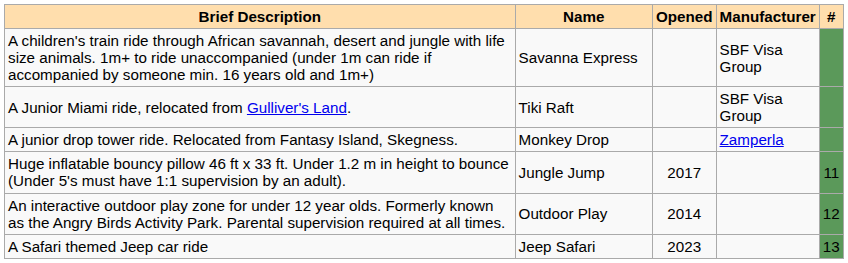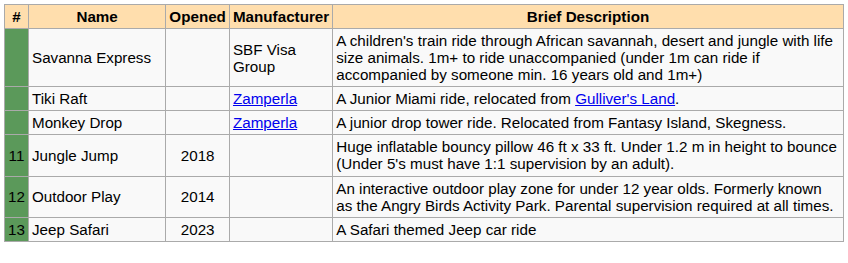 <table class="wikitable" width="95%" border="1" style="font-size: 95%">
 <tr>
-<th style="background:#ffdead" width="70%">Brief Description</th>
+<th style="background:#ffdead" width="2%">#</th>
 <th style="background:#ffdead" width="18%">Name</th>
 <th style="background:#ffdead" width="5%">Opened</th>
 <th style="background:#ffdead" width="5%">Manufacturer</th>
-<th style="background:#ffdead" width="2%">#</th>
+<th style="background:#ffdead" width="70%">Brief Description</th>
 </tr>
 <tr>
-<td>A children's train ride through African savannah, desert and jungle with life size animals. 1m+ to ride unaccompanied (under 1m can ride if accompanied by someone min. 16 years old and 1m+)</td>
+<td bgcolor="5B995A" height="10px"></td>
 <td>Savanna Express</td>
 <td></td>
 <td>SBF Visa Group</td>
-<td bgcolor="5B995A" height="10px"></td>
+<td>A children's train ride through African savannah, desert and jungle with life size animals. 1m+ to ride unaccompanied (under 1m can ride if accompanied by someone min. 16 years old and 1m+)</td>
 </tr>
 <tr>
-<td>A Junior Miami ride, relocated from <a href='#'>Gulliver's Land</a>.</td>
+<td bgcolor="5B995A" height="10px"></td>
 <td>Tiki Raft</td>
 <td></td>
-<td>SBF Visa Group</td>
-<td bgcolor="5B995A" height="10px"></td>
+<td><a href='#'>Zamperla</a></td>
+<td>A Junior Miami ride, relocated from <a href='#'>Gulliver's Land</a>.</td>
 </tr>
 <tr>
-<td>A junior drop tower ride. Relocated from Fantasy Island, Skegness.</td>
+<td bgcolor="5B995A" height="10px"></td>
 <td>Monkey Drop</td>
 <td></td>
 <td><a href='#'>Zamperla</a></td>
-<td bgcolor="5B995A" height="10px"></td>
+<td>A junior drop tower ride. Relocated from Fantasy Island, Skegness.</td>
 </tr>
 <tr>
+<td bgcolor="5B995A" height="10px" style="text-align: center;">11</td>
+<td>Jungle Jump</td>
+<td style="text-align: center;">2018</td>
+<td></td>
 <td>Huge inflatable bouncy pillow 46 ft x 33 ft. Under 1.2 m in height to bounce (Under 5's must have 1:1 supervision by an adult).</td>
-<td>Jungle Jump</td>
-<td style="text-align: center;">2017</td>
-<td></td>
-<td bgcolor="5B995A" height="10px" style="text-align: center;">11</td>
 </tr>
 <tr>
-<td>An interactive outdoor play zone for under 12 year olds.  Formerly known as the Angry Birds Activity Park. Parental supervision required at all times.</td>
+<td bgcolor="5B995A" height="10px" style="text-align: center;">12</td>
 <td>Outdoor Play</td>
 <td style="text-align: center;">2014</td>
 <td></td>
-<td bgcolor="5B995A" height="10px" style="text-align: center;">12</td>
+<td>An interactive outdoor play zone for under 12 year olds.  Formerly known as the Angry Birds Activity Park. Parental supervision required at all times.</td>
 </tr>
 <tr>
-<td>A Safari themed Jeep car ride</td>
+<td bgcolor="5B995A" height="10px" style="text-align: center;">13</td>
 <td>Jeep Safari</td>
 <td style="text-align: center;">2023</td>
 <td></td>
-<td bgcolor="5B995A" height="10px" style="text-align: center;">13</td>
+<td>A Safari themed Jeep car ride</td>
 </tr>
 </table>
